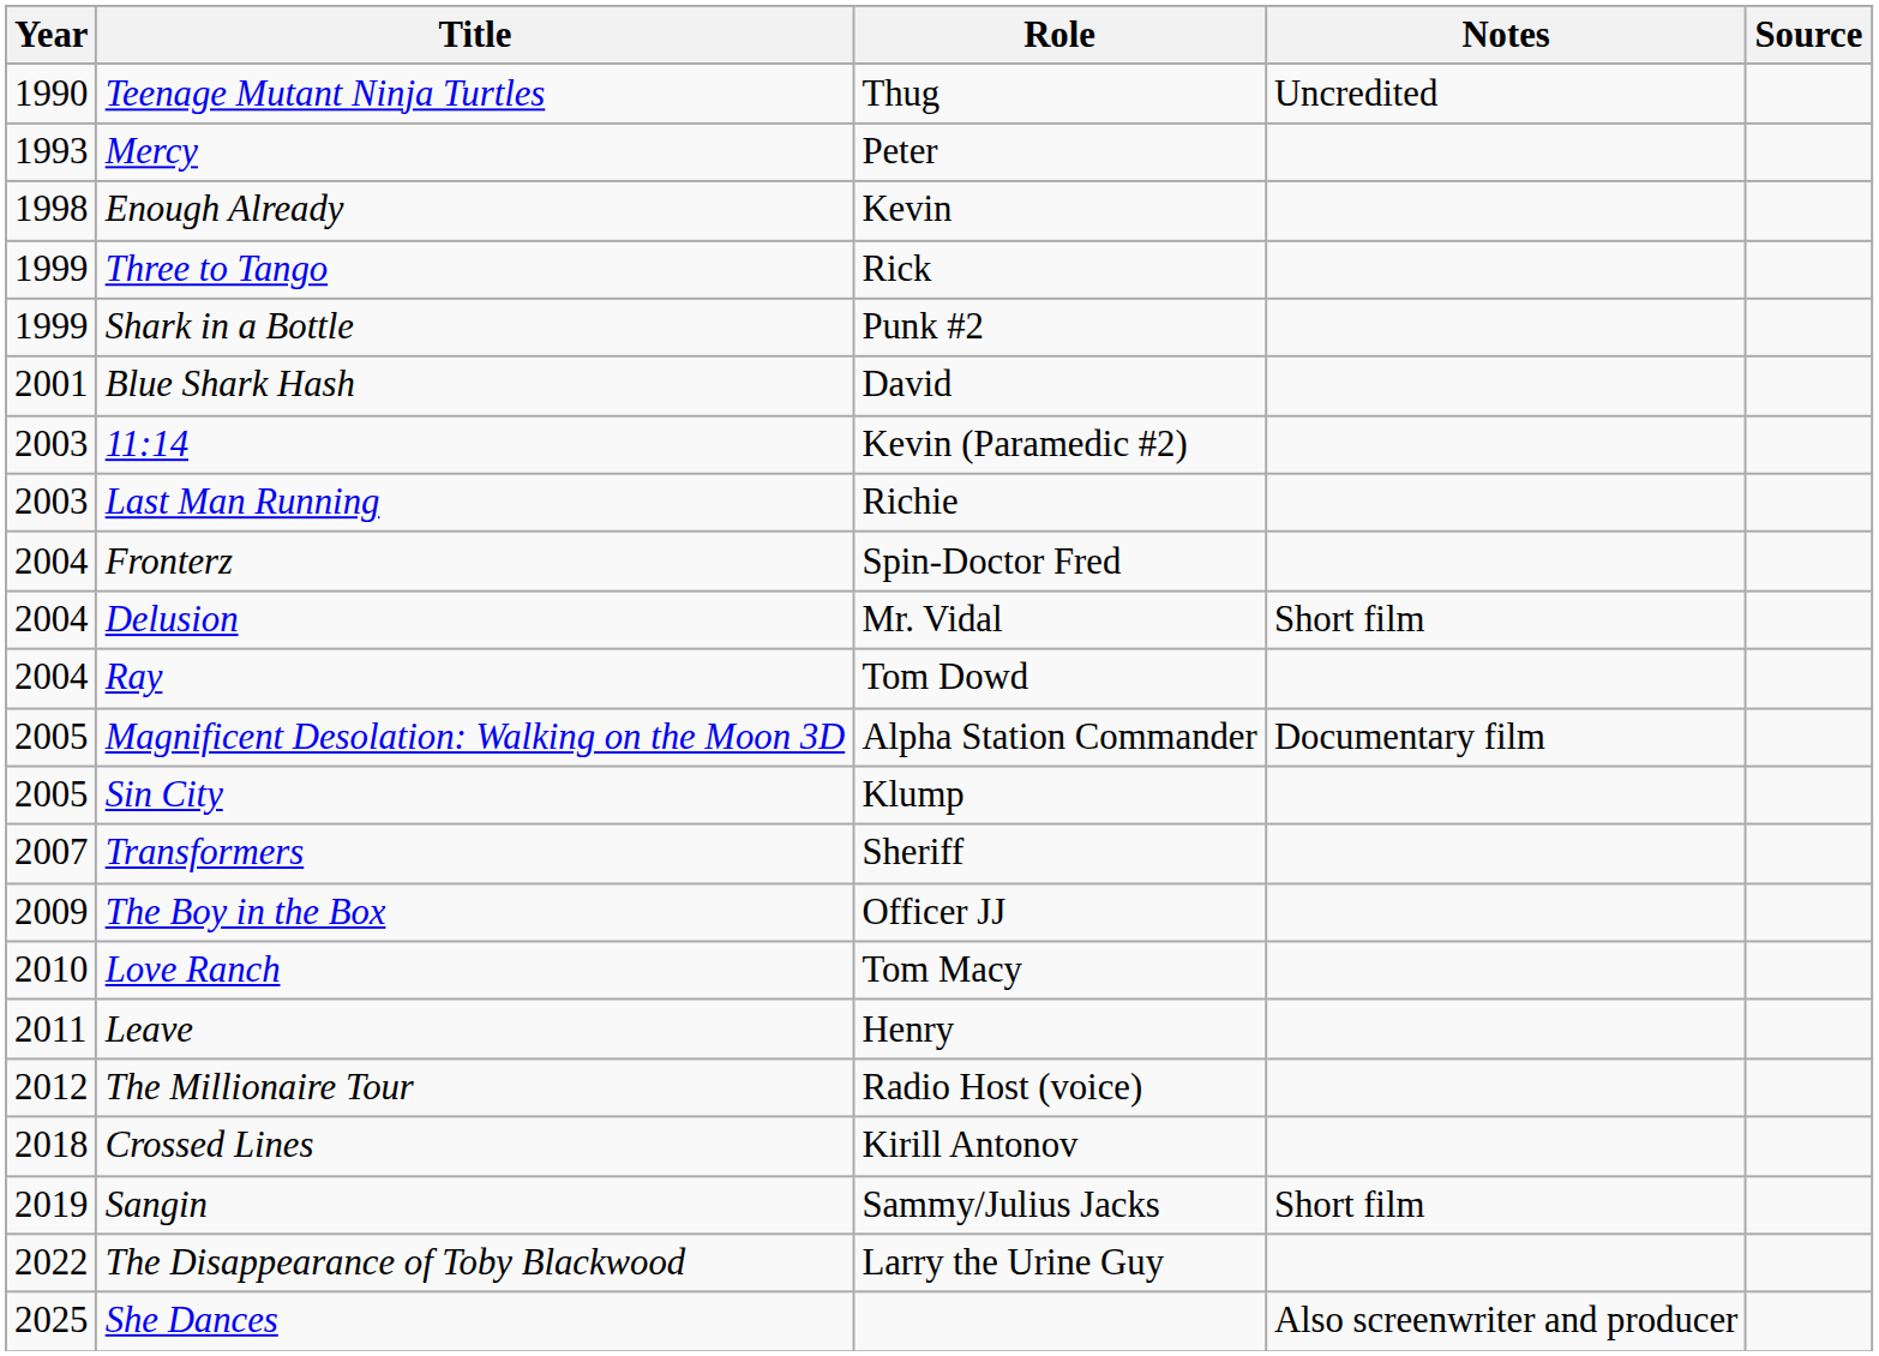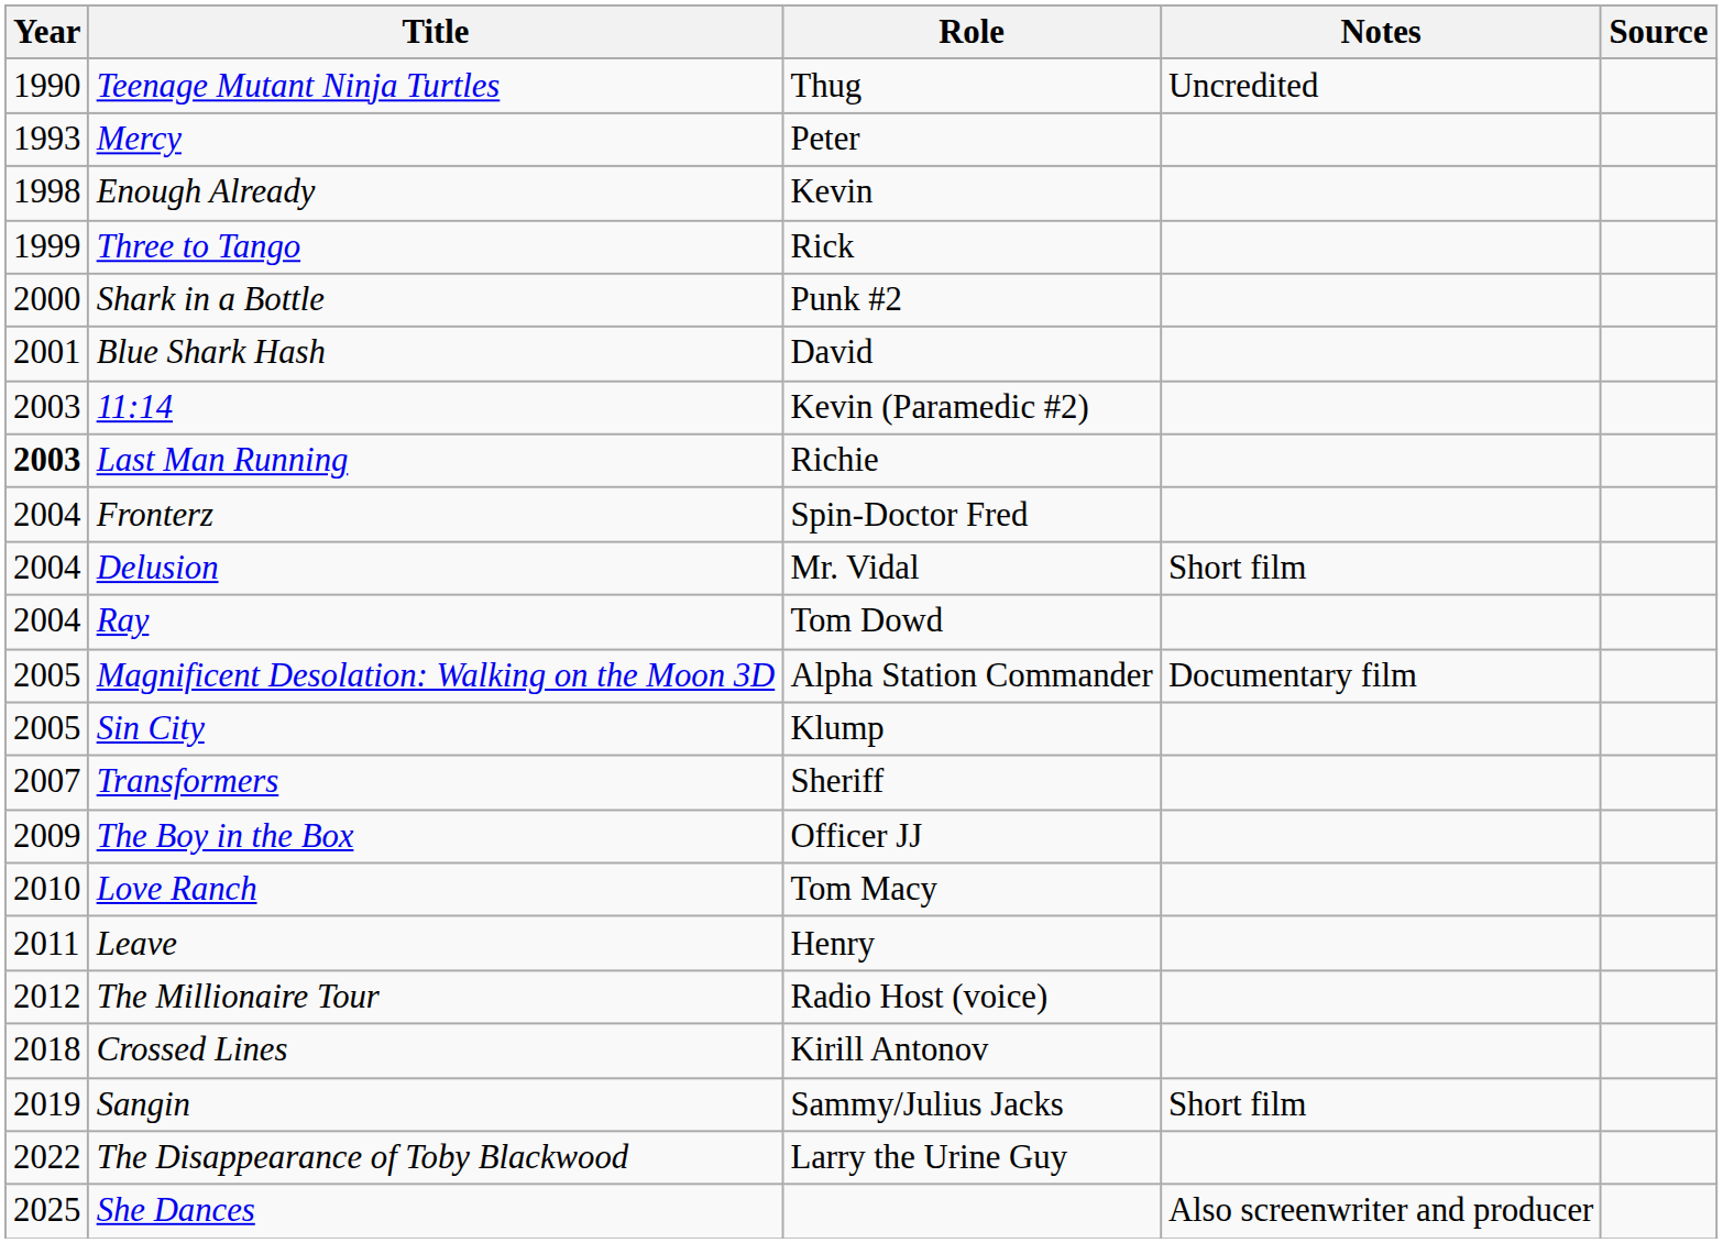 <table class="wikitable sortable plainrowheaders">
 <tr>
 <th>Year</th>
 <th>Title</th>
 <th>Role</th>
 <th class="unsortable">Notes</th>
 <th class="unsortable">Source</th>
 </tr>
 <tr>
 <td>1990</td>
 <td><em><a href='#'>Teenage Mutant Ninja Turtles</a></em></td>
 <td>Thug</td>
 <td>Uncredited</td>
 <td></td>
 </tr>
 <tr>
 <td>1993</td>
 <td><em><a href='#'>Mercy</a></em></td>
 <td>Peter</td>
 <td></td>
 <td></td>
 </tr>
 <tr>
 <td>1998</td>
 <td><em>Enough Already</em></td>
 <td>Kevin</td>
 <td></td>
 <td></td>
 </tr>
 <tr>
 <td>1999</td>
 <td><em><a href='#'>Three to Tango</a></em></td>
 <td>Rick</td>
 <td></td>
 <td></td>
 </tr>
 <tr>
-<td>1999</td>
+<td>2000</td>
 <td><em>Shark in a Bottle</em></td>
 <td>Punk #2</td>
 <td></td>
 <td></td>
 </tr>
 <tr>
 <td>2001</td>
 <td><em>Blue Shark Hash</em></td>
 <td>David</td>
 <td></td>
 <td></td>
 </tr>
 <tr>
 <td>2003</td>
 <td><em><a href='#'>11:14</a></em></td>
 <td>Kevin (Paramedic #2)</td>
 <td></td>
 <td></td>
 </tr>
 <tr>
-<td>2003</td>
+<td><strong>2003</strong></td>
 <td><em><a href='#'>Last Man Running</a></em></td>
 <td>Richie</td>
 <td></td>
 <td></td>
 </tr>
 <tr>
 <td>2004</td>
 <td><em>Fronterz</em></td>
 <td>Spin-Doctor Fred</td>
 <td></td>
 <td></td>
 </tr>
 <tr>
 <td>2004</td>
 <td><em><a href='#'>Delusion</a></em></td>
 <td>Mr. Vidal</td>
 <td>Short film</td>
 <td></td>
 </tr>
 <tr>
 <td>2004</td>
 <td><em><a href='#'>Ray</a></em></td>
 <td>Tom Dowd</td>
 <td></td>
 <td></td>
 </tr>
 <tr>
 <td>2005</td>
 <td><em><a href='#'>Magnificent Desolation: Walking on the Moon 3D</a></em></td>
 <td>Alpha Station Commander</td>
 <td>Documentary film</td>
 <td></td>
 </tr>
 <tr>
 <td>2005</td>
 <td><em><a href='#'>Sin City</a></em></td>
 <td>Klump</td>
 <td></td>
 <td></td>
 </tr>
 <tr>
 <td>2007</td>
 <td><em><a href='#'>Transformers</a></em></td>
 <td>Sheriff</td>
 <td></td>
 <td></td>
 </tr>
 <tr>
 <td>2009</td>
 <td><em><a href='#'>The Boy in the Box</a></em></td>
 <td>Officer JJ</td>
 <td></td>
 <td></td>
 </tr>
 <tr>
 <td>2010</td>
 <td><em><a href='#'>Love Ranch</a></em></td>
 <td>Tom Macy</td>
 <td></td>
 <td></td>
 </tr>
 <tr>
 <td>2011</td>
 <td><em>Leave</em></td>
 <td>Henry</td>
 <td></td>
 <td></td>
 </tr>
 <tr>
 <td>2012</td>
 <td><em>The Millionaire Tour</em></td>
 <td>Radio Host (voice)</td>
 <td></td>
 <td></td>
 </tr>
 <tr>
 <td>2018</td>
 <td><em>Crossed Lines</em></td>
 <td>Kirill Antonov</td>
 <td></td>
 <td></td>
 </tr>
 <tr>
 <td>2019</td>
 <td><em>Sangin</em></td>
 <td>Sammy/Julius Jacks</td>
 <td>Short film</td>
 <td></td>
 </tr>
 <tr>
 <td>2022</td>
 <td><em>The Disappearance of Toby Blackwood</em></td>
 <td>Larry the Urine Guy</td>
 <td></td>
 <td></td>
 </tr>
 <tr>
 <td>2025</td>
 <td><em><a href='#'>She Dances</a></em></td>
 <td></td>
 <td>Also screenwriter and producer</td>
 <td></td>
 </tr>
 </table>
